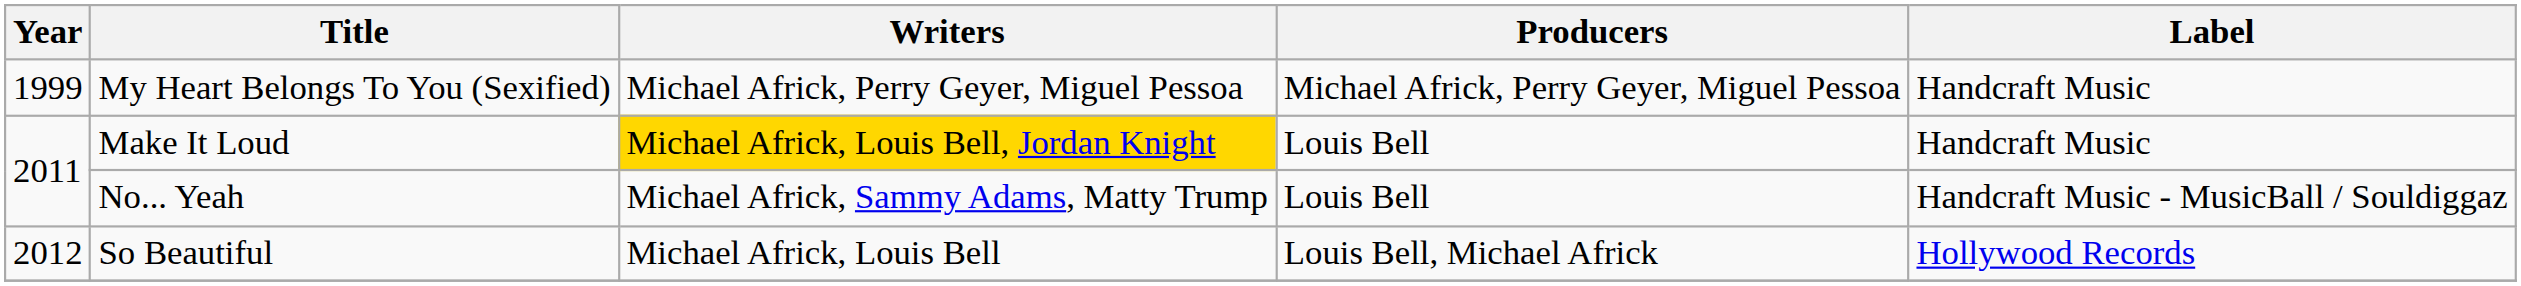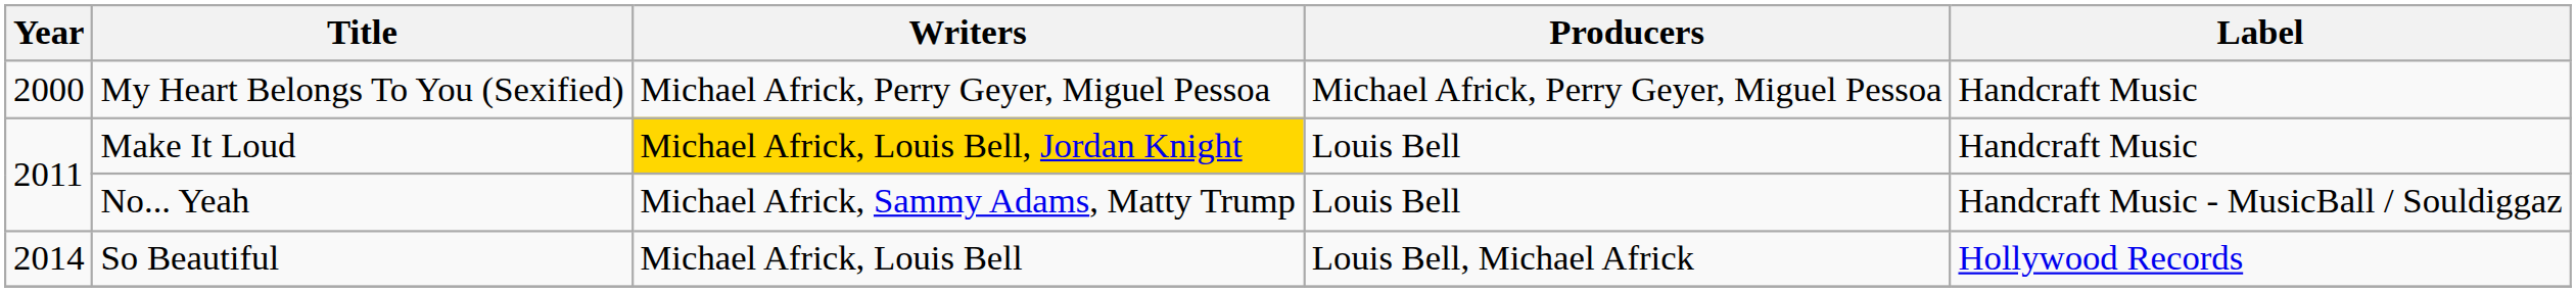 <table class="wikitable">
 <tr>
 <th align="left">Year</th>
 <th align="left">Title</th>
 <th>Writers</th>
 <th>Producers</th>
 <th align="left">Label</th>
 </tr>
 <tr>
-<td rowspan="1">1999</td>
+<td rowspan="1">2000</td>
 <td>My Heart Belongs To You (Sexified)</td>
 <td>Michael Africk, Perry Geyer, Miguel Pessoa</td>
 <td>Michael Africk, Perry Geyer, Miguel Pessoa</td>
 <td>Handcraft Music</td>
 </tr>
 <tr>
 <td rowspan="2">2011</td>
 <td>Make It Loud</td>
 <td style="background: gold;">Michael Africk, Louis Bell, <a href='#'>Jordan Knight</a></td>
 <td>Louis Bell</td>
 <td>Handcraft Music</td>
 </tr>
 <tr>
 <td>No... Yeah </td>
 <td>Michael Africk, <a href='#'>Sammy Adams</a>, Matty Trump</td>
 <td>Louis Bell</td>
 <td>Handcraft Music - MusicBall / Souldiggaz</td>
 </tr>
 <tr>
-<td>2012</td>
+<td>2014</td>
 <td>So Beautiful</td>
 <td>Michael Africk, Louis Bell</td>
 <td>Louis Bell, Michael Africk</td>
 <td><a href='#'>Hollywood Records</a></td>
 </tr>
 <tr>
 </tr>
 </table>
